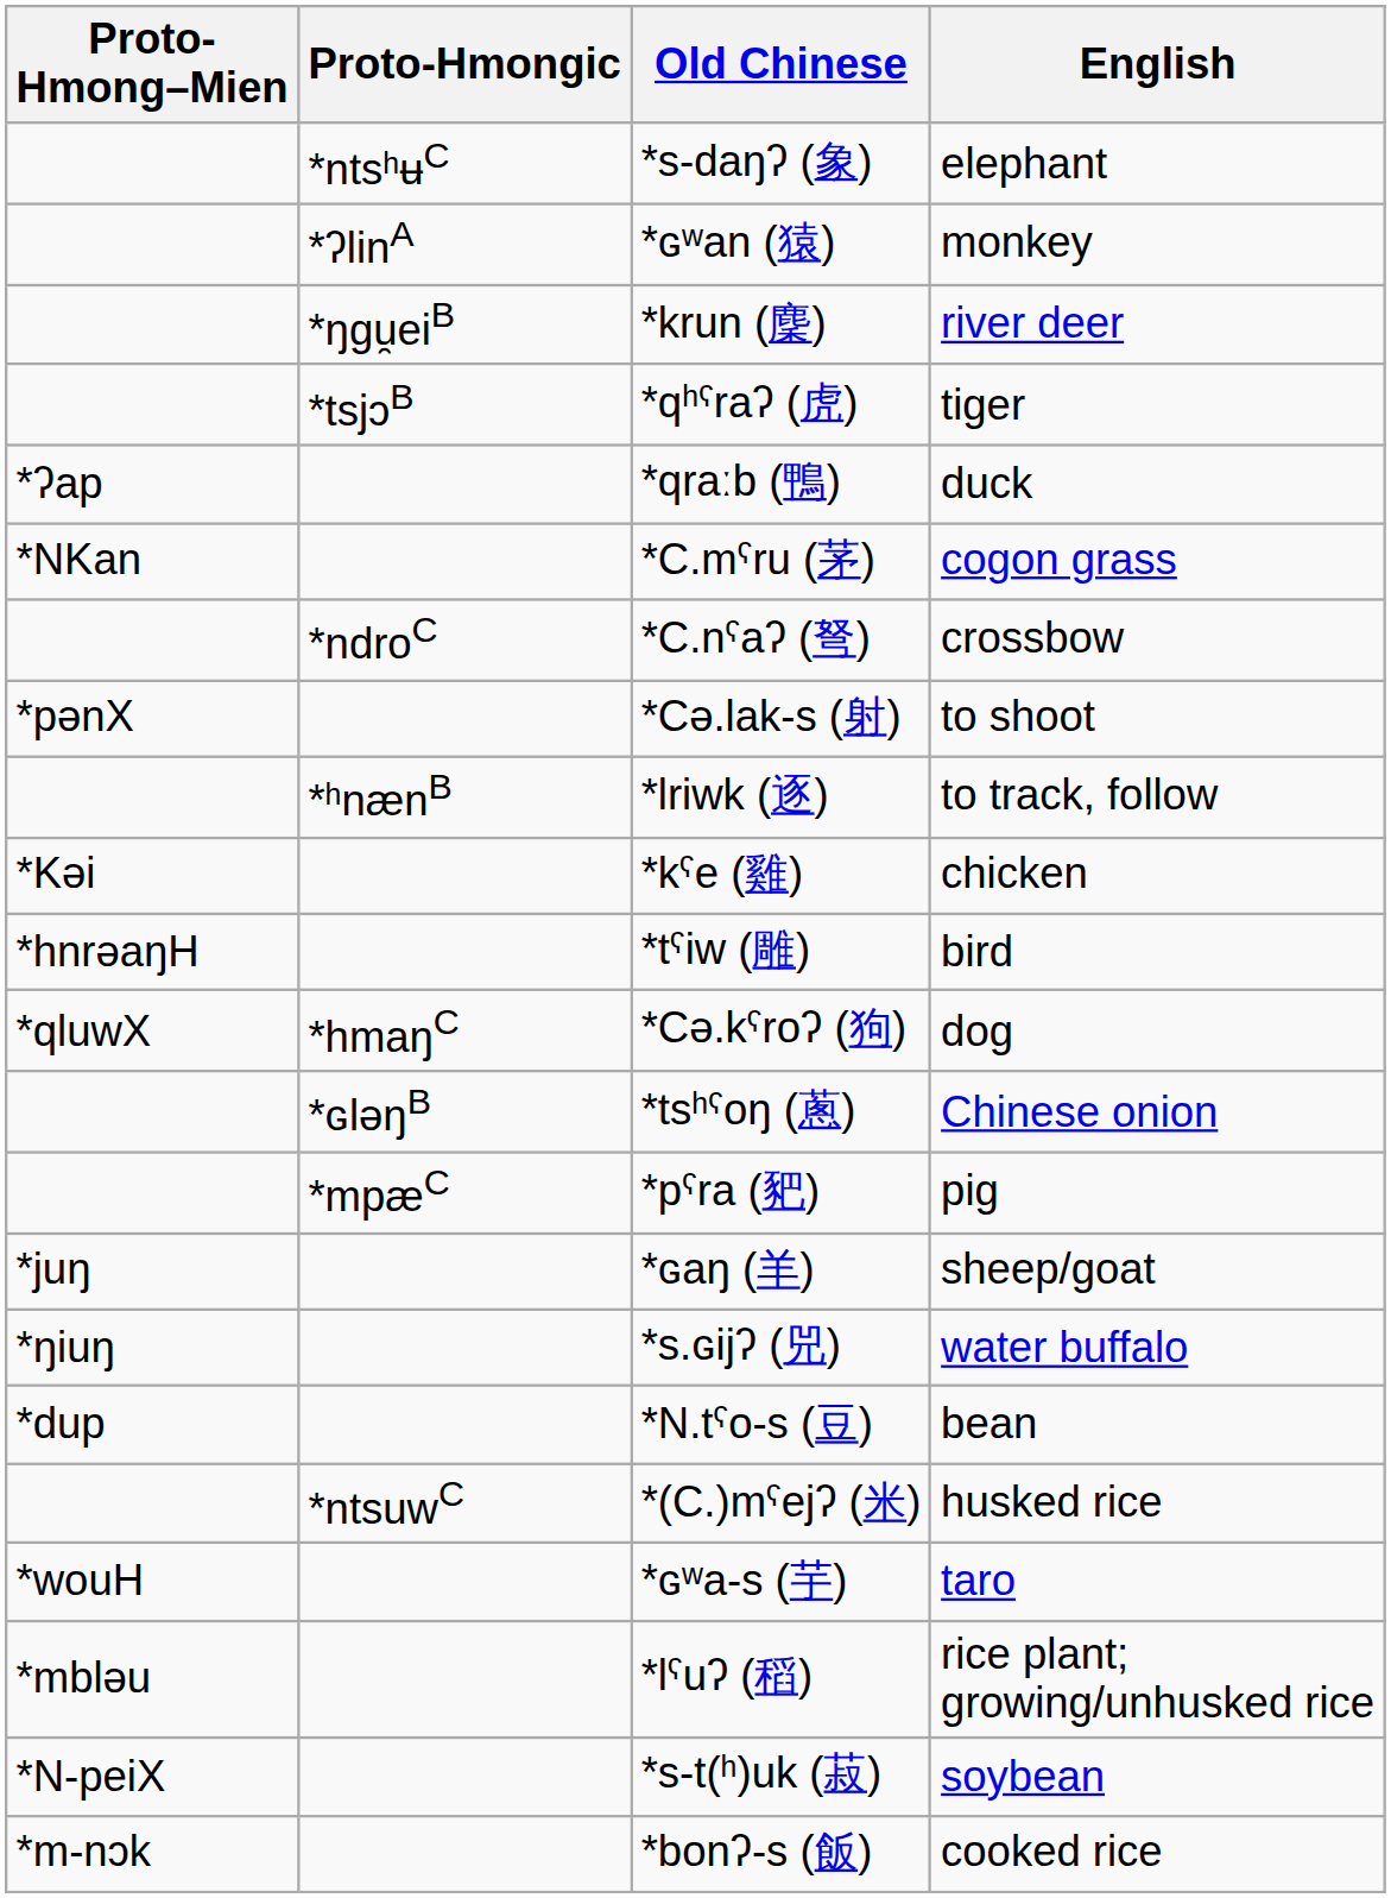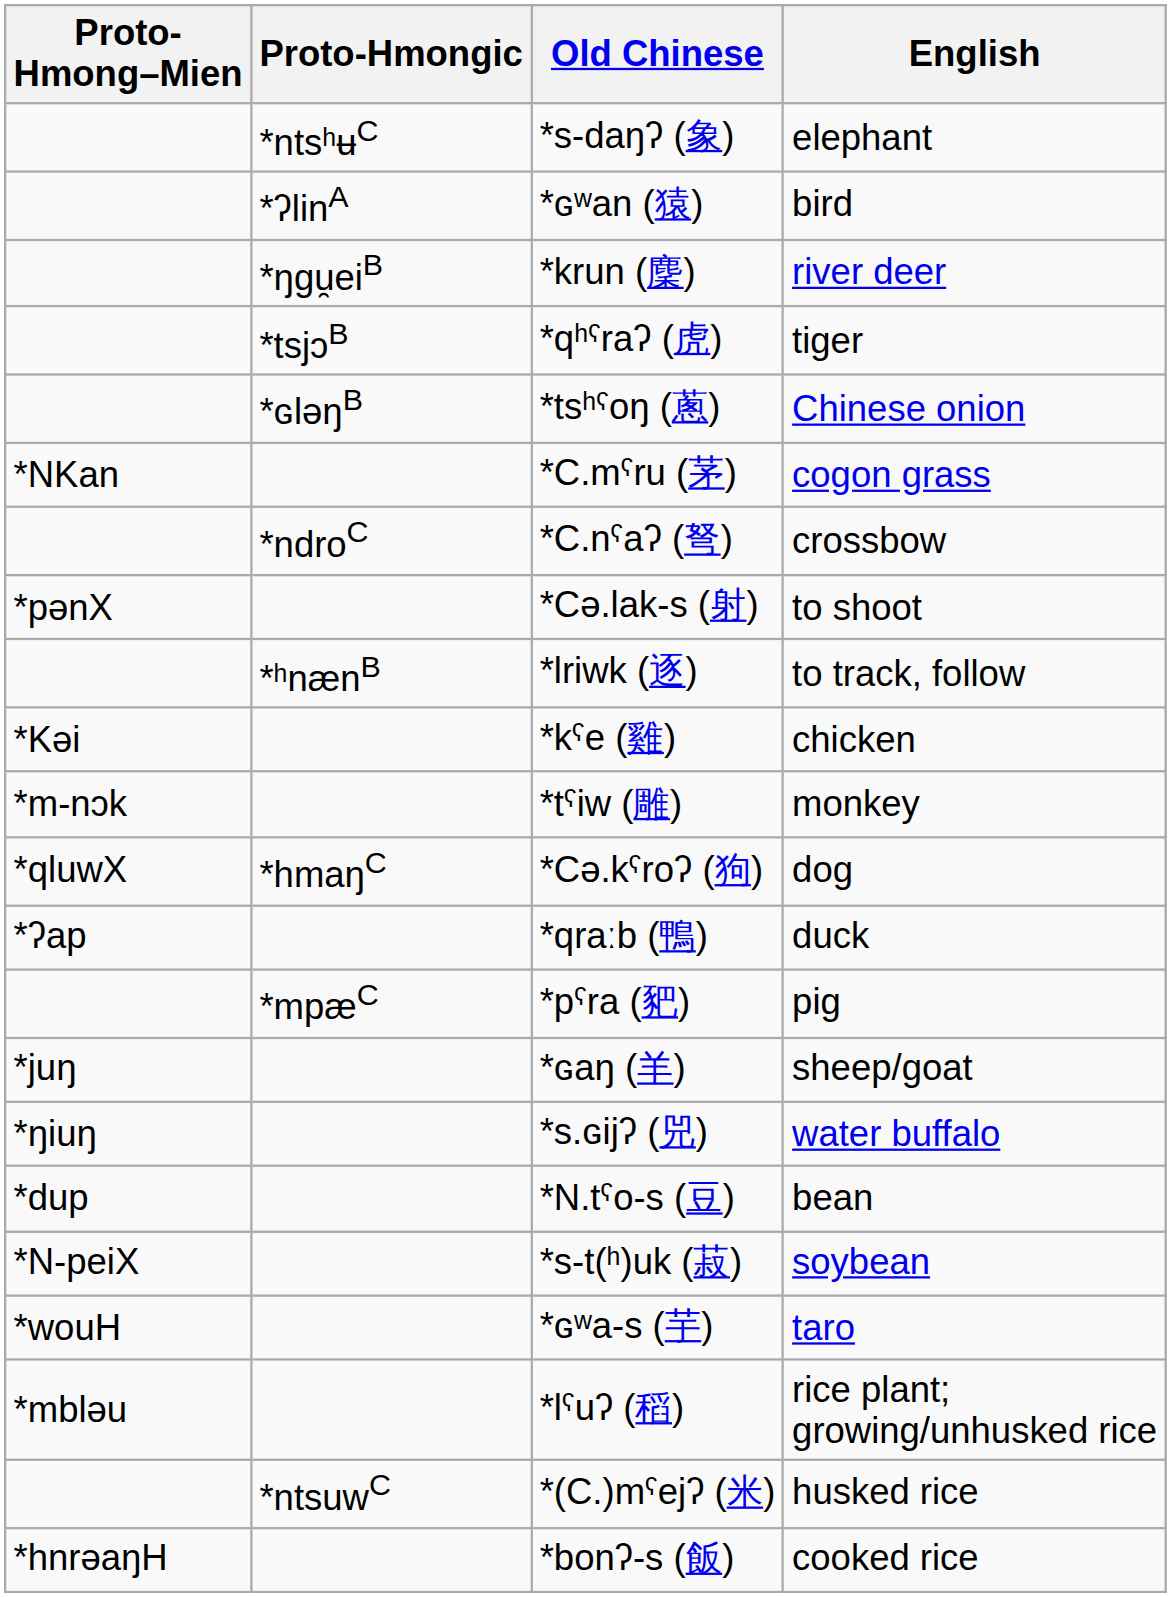 <table class="wikitable">
 <tr>
 <th>Proto-<br>Hmong–Mien</th>
 <th>Proto-Hmongic</th>
 <th><a href='#'>Old Chinese</a></th>
 <th>English</th>
 </tr>
 <tr>
 <td></td>
 <td>*ntsʰʉ<sup>C</sup></td>
 <td>*s-daŋʔ (<a href='#'>象</a>)</td>
 <td>elephant</td>
 </tr>
 <tr>
 <td></td>
 <td>*ʔlin<sup>A</sup></td>
 <td>*ɢʷan (<a href='#'>猿</a>)</td>
-<td>monkey</td>
+<td>bird</td>
 </tr>
 <tr>
 <td></td>
 <td>*ŋgu̯ei<sup>B</sup></td>
 <td>*krun (<a href='#'>麇</a>)</td>
 <td><a href='#'>river deer</a></td>
 </tr>
 <tr>
 <td></td>
 <td>*tsjɔ<sup>B</sup></td>
 <td>*qʰˁraʔ (<a href='#'>虎</a>)</td>
 <td>tiger</td>
 </tr>
 <tr>
-<td>*ʔap</td>
 <td></td>
-<td>*qraːb (<a href='#'>鴨</a>)</td>
-<td>duck</td>
+<td>*ɢləŋ<sup>B</sup></td>
+<td>*tsʰˁoŋ (<a href='#'>蔥</a>)</td>
+<td><a href='#'>Chinese onion</a></td>
 </tr>
 <tr>
 <td>*NKan</td>
 <td></td>
 <td>*C.mˁru (<a href='#'>茅</a>)</td>
 <td><a href='#'>cogon grass</a></td>
 </tr>
 <tr>
 <td></td>
 <td>*ndro<sup>C</sup></td>
 <td>*C.nˁaʔ (<a href='#'>弩</a>)</td>
 <td>crossbow</td>
 </tr>
 <tr>
 <td>*pənX</td>
 <td></td>
 <td>*Cə.lak-s (<a href='#'>射</a>)</td>
 <td>to shoot</td>
 </tr>
 <tr>
 <td></td>
 <td>*ʰnæn<sup>B</sup></td>
 <td>*lriwk (<a href='#'>逐</a>)</td>
 <td>to track, follow</td>
 </tr>
 <tr>
 <td>*Kəi</td>
 <td></td>
 <td>*kˁe (<a href='#'>雞</a>)</td>
 <td>chicken</td>
 </tr>
 <tr>
-<td>*hnrəaŋH</td>
+<td>*m-nɔk</td>
 <td></td>
 <td>*tˁiw (<a href='#'>雕</a>)</td>
-<td>bird</td>
+<td>monkey</td>
 </tr>
 <tr>
 <td>*qluwX</td>
 <td>*hmaŋ<sup>C</sup></td>
 <td>*Cə.kˁroʔ (<a href='#'>狗</a>)</td>
 <td>dog</td>
 </tr>
 <tr>
+<td>*ʔap</td>
 <td></td>
-<td>*ɢləŋ<sup>B</sup></td>
-<td>*tsʰˁoŋ (<a href='#'>蔥</a>)</td>
-<td><a href='#'>Chinese onion</a></td>
+<td>*qraːb (<a href='#'>鴨</a>)</td>
+<td>duck</td>
 </tr>
 <tr>
 <td></td>
 <td>*mpæ<sup>C</sup></td>
 <td>*pˁra (<a href='#'>豝</a>)</td>
 <td>pig</td>
 </tr>
 <tr>
 <td>*juŋ</td>
 <td></td>
 <td>*ɢaŋ (<a href='#'>羊</a>)</td>
 <td>sheep/goat</td>
 </tr>
 <tr>
 <td>*ŋiuŋ</td>
 <td></td>
 <td>*s.ɢijʔ (<a href='#'>兕</a>)</td>
 <td><a href='#'>water buffalo</a></td>
 </tr>
 <tr>
 <td>*dup</td>
 <td></td>
 <td>*N.tˁo-s (<a href='#'>豆</a>)</td>
 <td>bean</td>
 </tr>
 <tr>
+<td>*N-peiX</td>
 <td></td>
-<td>*ntsuw<sup>C</sup></td>
-<td>*(C.)mˤejʔ (<a href='#'>米</a>)</td>
-<td>husked rice</td>
+<td>*s-t(ʰ)uk (<a href='#'>菽</a>)</td>
+<td><a href='#'>soybean</a></td>
 </tr>
 <tr>
 <td>*wouH</td>
 <td></td>
 <td>*ɢʷa-s (<a href='#'>芋</a>)</td>
 <td><a href='#'>taro</a></td>
 </tr>
 <tr>
 <td>*mbləu</td>
 <td></td>
 <td>*lˁuʔ (<a href='#'>稻</a>)</td>
 <td>rice plant;<br>growing/unhusked rice</td>
 </tr>
 <tr>
-<td>*N-peiX</td>
 <td></td>
-<td>*s-t(ʰ)uk (<a href='#'>菽</a>)</td>
-<td><a href='#'>soybean</a></td>
+<td>*ntsuw<sup>C</sup></td>
+<td>*(C.)mˤejʔ (<a href='#'>米</a>)</td>
+<td>husked rice</td>
 </tr>
 <tr>
-<td>*m-nɔk</td>
+<td>*hnrəaŋH</td>
 <td></td>
 <td>*bonʔ-s (<a href='#'>飯</a>)</td>
 <td>cooked rice</td>
 </tr>
 </table>
